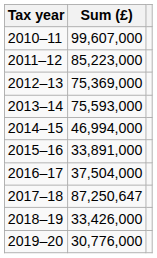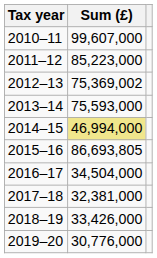 <table class="wikitable">
 <tr>
 <th>Tax year</th>
 <th>Sum (£)</th>
 <th></th>
 </tr>
 <tr>
 <td>2010–11</td>
 <td>99,607,000</td>
 <td></td>
 </tr>
 <tr>
 <td>2011–12</td>
 <td>85,223,000</td>
 <td></td>
 </tr>
 <tr>
 <td>2012–13</td>
-<td>75,369,000</td>
+<td>75,369,002</td>
 <td></td>
 </tr>
 <tr>
 <td>2013–14</td>
 <td>75,593,000</td>
 <td></td>
 </tr>
 <tr>
 <td>2014–15</td>
-<td>46,994,000</td>
+<td style="background: khaki;">46,994,000</td>
 <td></td>
 </tr>
 <tr>
 <td>2015–16</td>
-<td>33,891,000</td>
+<td>86,693,805</td>
 <td></td>
 </tr>
 <tr>
 <td>2016–17</td>
-<td>37,504,000</td>
+<td>34,504,000</td>
 <td></td>
 </tr>
 <tr>
 <td>2017–18</td>
-<td>87,250,647</td>
+<td>32,381,000</td>
 <td></td>
 </tr>
 <tr>
 <td>2018–19</td>
 <td>33,426,000</td>
 <td></td>
 </tr>
 <tr>
 <td>2019–20</td>
 <td>30,776,000</td>
 <td></td>
 </tr>
 </table>
